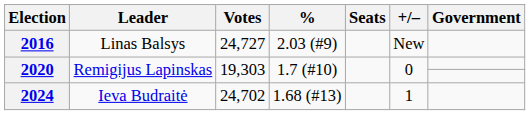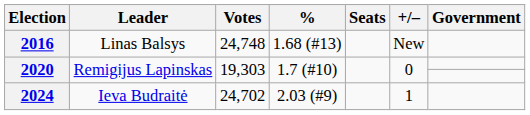 <table class=wikitable style="text-align: center;">
 <tr>
 <th>Election</th>
 <th>Leader</th>
 <th>Votes</th>
 <th>%</th>
 <th>Seats</th>
 <th>+/–</th>
 <th>Government</th>
 </tr>
 <tr>
 <th><a href='#'>2016</a></th>
 <td>Linas Balsys</td>
-<td>24,727</td>
-<td>2.03 (#9)</td>
+<td>24,748</td>
+<td>1.68 (#13)</td>
 <td></td>
 <td>New</td>
 <td></td>
 </tr>
 <tr>
 <th rowspan="2"><a href='#'>2020</a></th>
 <td rowspan="2"><a href='#'>Remigijus Lapinskas</a></td>
 <td rowspan="2">19,303</td>
 <td rowspan="2">1.7 (#10)</td>
 <td rowspan="2"></td>
 <td rowspan="2"> 0</td>
 <td></td>
 </tr>
 <tr>
 <td></td>
 </tr>
 <tr>
 <th><a href='#'>2024</a></th>
 <td><a href='#'>Ieva Budraitė</a></td>
 <td>24,702</td>
-<td>1.68 (#13)</td>
+<td>2.03 (#9)</td>
 <td></td>
 <td> 1</td>
 <td></td>
 </tr>
 </table>
